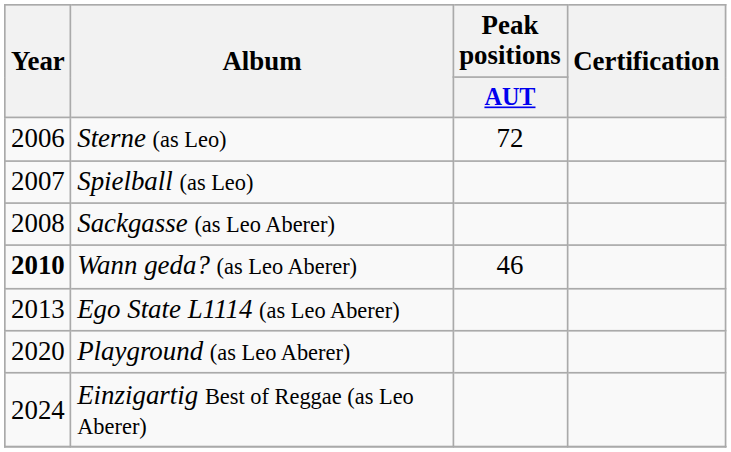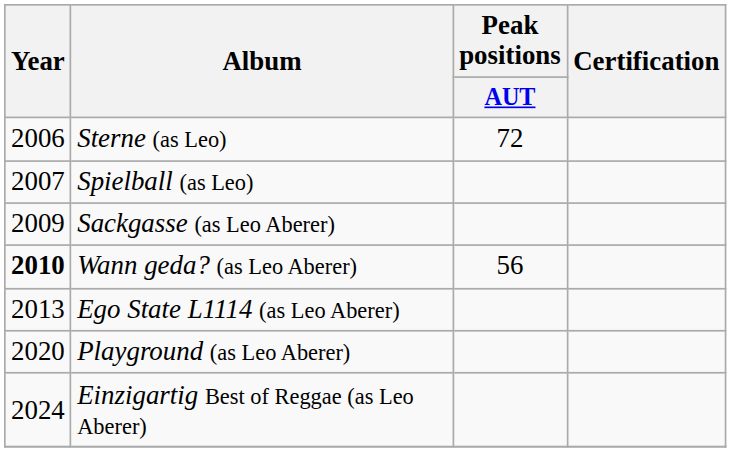 <table class="wikitable">
 <tr>
 <th align="center" rowspan="2" width="10">Year</th>
 <th align="center" rowspan="2" width="220">Album</th>
 <th align="center" colspan="1" width="20">Peak positions</th>
 <th align="center" rowspan="2" width="70">Certification</th>
 </tr>
 <tr>
 <th scope="col" style="width:3em;font-size:90%;"><a href='#'>AUT</a><br></th>
 </tr>
 <tr>
 <td style="text-align:center;">2006</td>
 <td><em>Sterne</em> <small>(as Leo)</small></td>
 <td style="text-align:center;">72</td>
 <td style="text-align:center;"></td>
 </tr>
 <tr>
 <td style="text-align:center;">2007</td>
 <td><em>Spielball</em> <small>(as Leo)</small></td>
 <td style="text-align:center;"></td>
 <td style="text-align:center;"></td>
 </tr>
 <tr>
-<td style="text-align:center;">2008</td>
+<td style="text-align:center;">2009</td>
 <td><em>Sackgasse</em> <small>(as Leo Aberer)</small></td>
 <td style="text-align:center;"></td>
 <td style="text-align:center;"></td>
 </tr>
 <tr>
 <td style="text-align:center;"><strong>2010</strong></td>
 <td><em>Wann geda?</em> <small>(as Leo Aberer)</small></td>
-<td style="text-align:center;">46</td>
+<td style="text-align:center;">56</td>
 <td style="text-align:center;"></td>
 </tr>
 <tr>
 <td style="text-align:center;">2013</td>
 <td><em>Ego State L1114</em> <small>(as Leo Aberer)</small></td>
 <td style="text-align:center;"></td>
 <td style="text-align:center;"></td>
 </tr>
 <tr>
 <td style="text-align:center;">2020</td>
 <td><em>Playground</em> <small>(as Leo Aberer)</small></td>
 <td style="text-align:center;"></td>
 <td style="text-align:center;"></td>
 </tr>
 <tr>
 <td style="text-align:center;">2024</td>
 <td><em>Einzigartig</em> <small> Best of Reggae (as Leo Aberer)</small></td>
 <td style="text-align:center;"></td>
 <td style="text-align:center;"></td>
 </tr>
 <tr>
 </tr>
 </table>
